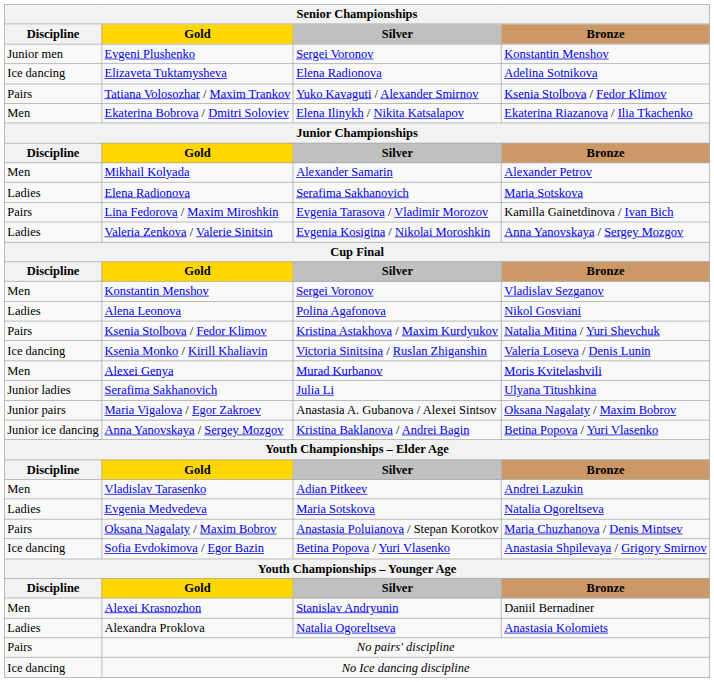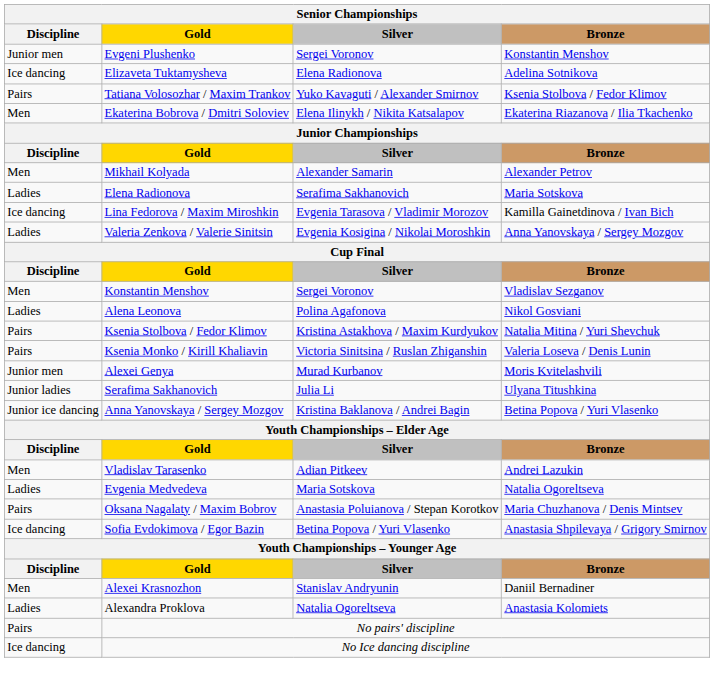 <table class="wikitable">
 <tr>
 <th colspan=4>Senior Championships</th>
 </tr>
 <tr>
 <th>Discipline</th>
 <td align=center bgcolor=gold><strong>Gold</strong></td>
 <td align=center bgcolor=silver><strong>Silver</strong></td>
 <td align=center bgcolor=cc9966><strong>Bronze</strong></td>
 </tr>
 <tr>
 <td>Junior men</td>
 <td><a href='#'>Evgeni Plushenko</a></td>
 <td><a href='#'>Sergei Voronov</a></td>
 <td><a href='#'>Konstantin Menshov</a></td>
 </tr>
 <tr>
 <td>Ice dancing</td>
 <td><a href='#'>Elizaveta Tuktamysheva</a></td>
 <td><a href='#'>Elena Radionova</a></td>
 <td><a href='#'>Adelina Sotnikova</a></td>
 </tr>
 <tr>
 <td>Pairs</td>
 <td><a href='#'>Tatiana Volosozhar</a> / <a href='#'>Maxim Trankov</a></td>
 <td><a href='#'>Yuko Kavaguti</a> / <a href='#'>Alexander Smirnov</a></td>
 <td><a href='#'>Ksenia Stolbova</a> / <a href='#'>Fedor Klimov</a></td>
 </tr>
 <tr>
 <td>Men</td>
 <td><a href='#'>Ekaterina Bobrova</a> / <a href='#'>Dmitri Soloviev</a></td>
 <td><a href='#'>Elena Ilinykh</a> / <a href='#'>Nikita Katsalapov</a></td>
 <td><a href='#'>Ekaterina Riazanova</a> / <a href='#'>Ilia Tkachenko</a></td>
 </tr>
 <tr>
 <th colspan=4>Junior Championships</th>
 </tr>
 <tr>
 <th>Discipline</th>
 <td align=center bgcolor=gold><strong>Gold</strong></td>
 <td align=center bgcolor=silver><strong>Silver</strong></td>
 <td align=center bgcolor=cc9966><strong>Bronze</strong></td>
 </tr>
 <tr>
 <td>Men</td>
 <td><a href='#'>Mikhail Kolyada</a></td>
 <td><a href='#'>Alexander Samarin</a></td>
 <td><a href='#'>Alexander Petrov</a></td>
 </tr>
 <tr>
 <td>Ladies</td>
 <td><a href='#'>Elena Radionova</a></td>
 <td><a href='#'>Serafima Sakhanovich</a></td>
 <td><a href='#'>Maria Sotskova</a></td>
 </tr>
 <tr>
-<td>Pairs</td>
+<td>Ice dancing</td>
 <td><a href='#'>Lina Fedorova</a> / <a href='#'>Maxim Miroshkin</a></td>
 <td><a href='#'>Evgenia Tarasova</a> / <a href='#'>Vladimir Morozov</a></td>
 <td>Kamilla Gainetdinova / <a href='#'>Ivan Bich</a></td>
 </tr>
 <tr>
 <td>Ladies</td>
 <td><a href='#'>Valeria Zenkova</a> / <a href='#'>Valerie Sinitsin</a></td>
 <td><a href='#'>Evgenia Kosigina</a> / <a href='#'>Nikolai Moroshkin</a></td>
 <td><a href='#'>Anna Yanovskaya</a> / <a href='#'>Sergey Mozgov</a></td>
 </tr>
 <tr>
 <th colspan=4>Cup Final</th>
 </tr>
 <tr>
 <th>Discipline</th>
 <td align=center bgcolor=gold><strong>Gold</strong></td>
 <td align=center bgcolor=silver><strong>Silver</strong></td>
 <td align=center bgcolor=cc9966><strong>Bronze</strong></td>
 </tr>
 <tr>
 <td>Men</td>
 <td><a href='#'>Konstantin Menshov</a></td>
 <td><a href='#'>Sergei Voronov</a></td>
 <td><a href='#'>Vladislav Sezganov</a></td>
 </tr>
 <tr>
 <td>Ladies</td>
 <td><a href='#'>Alena Leonova</a></td>
 <td><a href='#'>Polina Agafonova</a></td>
 <td><a href='#'>Nikol Gosviani</a></td>
 </tr>
 <tr>
 <td>Pairs</td>
 <td><a href='#'>Ksenia Stolbova</a> / <a href='#'>Fedor Klimov</a></td>
 <td><a href='#'>Kristina Astakhova</a> / <a href='#'>Maxim Kurdyukov</a></td>
 <td><a href='#'>Natalia Mitina</a> / <a href='#'>Yuri Shevchuk</a></td>
 </tr>
 <tr>
-<td>Ice dancing</td>
+<td>Pairs</td>
 <td><a href='#'>Ksenia Monko</a> / <a href='#'>Kirill Khaliavin</a></td>
 <td><a href='#'>Victoria Sinitsina</a> / <a href='#'>Ruslan Zhiganshin</a></td>
 <td><a href='#'>Valeria Loseva</a> / <a href='#'>Denis Lunin</a></td>
 </tr>
 <tr>
-<td>Men</td>
+<td>Junior men</td>
 <td><a href='#'>Alexei Genya</a></td>
 <td><a href='#'>Murad Kurbanov</a></td>
 <td><a href='#'>Moris Kvitelashvili</a></td>
 </tr>
 <tr>
 <td>Junior ladies</td>
 <td><a href='#'>Serafima Sakhanovich</a></td>
 <td><a href='#'>Julia Li</a></td>
 <td><a href='#'>Ulyana Titushkina</a></td>
-</tr>
-<tr>
-<td>Junior pairs</td>
-<td><a href='#'>Maria Vigalova</a> / <a href='#'>Egor Zakroev</a></td>
-<td>Anastasia A. Gubanova / Alexei Sintsov</td>
-<td><a href='#'>Oksana Nagalaty</a> / <a href='#'>Maxim Bobrov</a></td>
 </tr>
 <tr>
 <td>Junior ice dancing</td>
 <td><a href='#'>Anna Yanovskaya</a> / <a href='#'>Sergey Mozgov</a></td>
 <td><a href='#'>Kristina Baklanova</a> / <a href='#'>Andrei Bagin</a></td>
 <td><a href='#'>Betina Popova</a> / <a href='#'>Yuri Vlasenko</a></td>
 </tr>
 <tr>
 <th colspan=4>Youth Championships – Elder Age</th>
 </tr>
 <tr>
 <th>Discipline</th>
 <td align=center bgcolor=gold><strong>Gold</strong></td>
 <td align=center bgcolor=silver><strong>Silver</strong></td>
 <td align=center bgcolor=cc9966><strong>Bronze</strong></td>
 </tr>
 <tr>
 <td>Men</td>
 <td><a href='#'>Vladislav Tarasenko</a></td>
 <td><a href='#'>Adian Pitkeev</a></td>
 <td><a href='#'>Andrei Lazukin</a></td>
 </tr>
 <tr>
 <td>Ladies</td>
 <td><a href='#'>Evgenia Medvedeva</a></td>
 <td><a href='#'>Maria Sotskova</a></td>
 <td><a href='#'>Natalia Ogoreltseva</a></td>
 </tr>
 <tr>
 <td>Pairs</td>
 <td><a href='#'>Oksana Nagalaty</a> / <a href='#'>Maxim Bobrov</a></td>
 <td><a href='#'>Anastasia Poluianova</a> / Stepan Korotkov</td>
 <td><a href='#'>Maria Chuzhanova</a> / <a href='#'>Denis Mintsev</a></td>
 </tr>
 <tr>
 <td>Ice dancing</td>
 <td><a href='#'>Sofia Evdokimova</a> / <a href='#'>Egor Bazin</a></td>
 <td><a href='#'>Betina Popova</a> / <a href='#'>Yuri Vlasenko</a></td>
 <td><a href='#'>Anastasia Shpilevaya</a> / <a href='#'>Grigory Smirnov</a></td>
 </tr>
 <tr>
 <th colspan=4>Youth Championships – Younger Age</th>
 </tr>
 <tr>
 <th>Discipline</th>
 <td align=center bgcolor=gold><strong>Gold</strong></td>
 <td align=center bgcolor=silver><strong>Silver</strong></td>
 <td align=center bgcolor=cc9966><strong>Bronze</strong></td>
 </tr>
 <tr>
 <td>Men</td>
 <td><a href='#'>Alexei Krasnozhon</a></td>
 <td><a href='#'>Stanislav Andryunin</a></td>
 <td>Daniil Bernadiner</td>
 </tr>
 <tr>
 <td>Ladies</td>
 <td>Alexandra Proklova</td>
 <td><a href='#'>Natalia Ogoreltseva</a></td>
 <td><a href='#'>Anastasia Kolomiets</a></td>
 </tr>
 <tr>
 <td>Pairs</td>
 <td colspan=3 align=center><em>No pairs' discipline</em></td>
 </tr>
 <tr>
 <td>Ice dancing</td>
 <td colspan=3 align=center><em>No Ice dancing discipline</em></td>
 </tr>
 </table>
